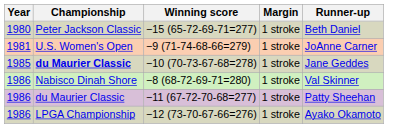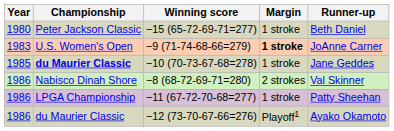 <table class="wikitable">
 <tr>
 <th>Year</th>
 <th>Championship</th>
 <th>Winning score</th>
 <th>Margin</th>
 <th>Runner-up</th>
 </tr>
 <tr style="background:#D8D8BF;">
 <td><a href='#'>1980</a></td>
 <td><a href='#'>Peter Jackson Classic</a></td>
 <td>−15 (65-72-69-71=277)</td>
 <td>1 stroke</td>
 <td> <a href='#'>Beth Daniel</a></td>
 </tr>
 <tr style="background:#FBCEB1;">
-<td><a href='#'>1981</a></td>
+<td><a href='#'>1983</a></td>
 <td><a href='#'>U.S. Women's Open</a></td>
 <td>−9 (71-74-68-66=279)</td>
-<td>1 stroke</td>
+<td><strong>1 stroke</strong></td>
 <td> <a href='#'>JoAnne Carner</a></td>
 </tr>
 <tr style="background:#D8D8BF;">
 <td><a href='#'>1985</a></td>
 <td><strong><a href='#'>du Maurier Classic</a></strong></td>
 <td>−10 (70-73-67-68=278)</td>
 <td>1 stroke</td>
 <td> <a href='#'>Jane Geddes</a></td>
 </tr>
 <tr style="background:#D0F0C0;">
 <td><a href='#'>1986</a></td>
 <td><a href='#'>Nabisco Dinah Shore</a></td>
 <td>−8 (68-72-69-71=280)</td>
-<td>1 stroke</td>
+<td>2 strokes</td>
 <td> <a href='#'>Val Skinner</a></td>
 </tr>
 <tr style="background:#D8BFD8;">
 <td><a href='#'>1986</a></td>
-<td><a href='#'>du Maurier Classic</a></td>
+<td><a href='#'>LPGA Championship</a></td>
 <td>−11 (67-72-70-68=277)</td>
 <td>1 stroke</td>
 <td> <a href='#'>Patty Sheehan</a></td>
 </tr>
 <tr style="background:#D8D8BF;">
 <td><a href='#'>1986</a></td>
-<td><a href='#'>LPGA Championship</a></td>
+<td><a href='#'>du Maurier Classic</a></td>
 <td>−12 (73-70-67-66=276)</td>
-<td>1 stroke</td>
+<td>Playoff<sup>1</sup></td>
 <td> <a href='#'>Ayako Okamoto</a></td>
 </tr>
 </table>
